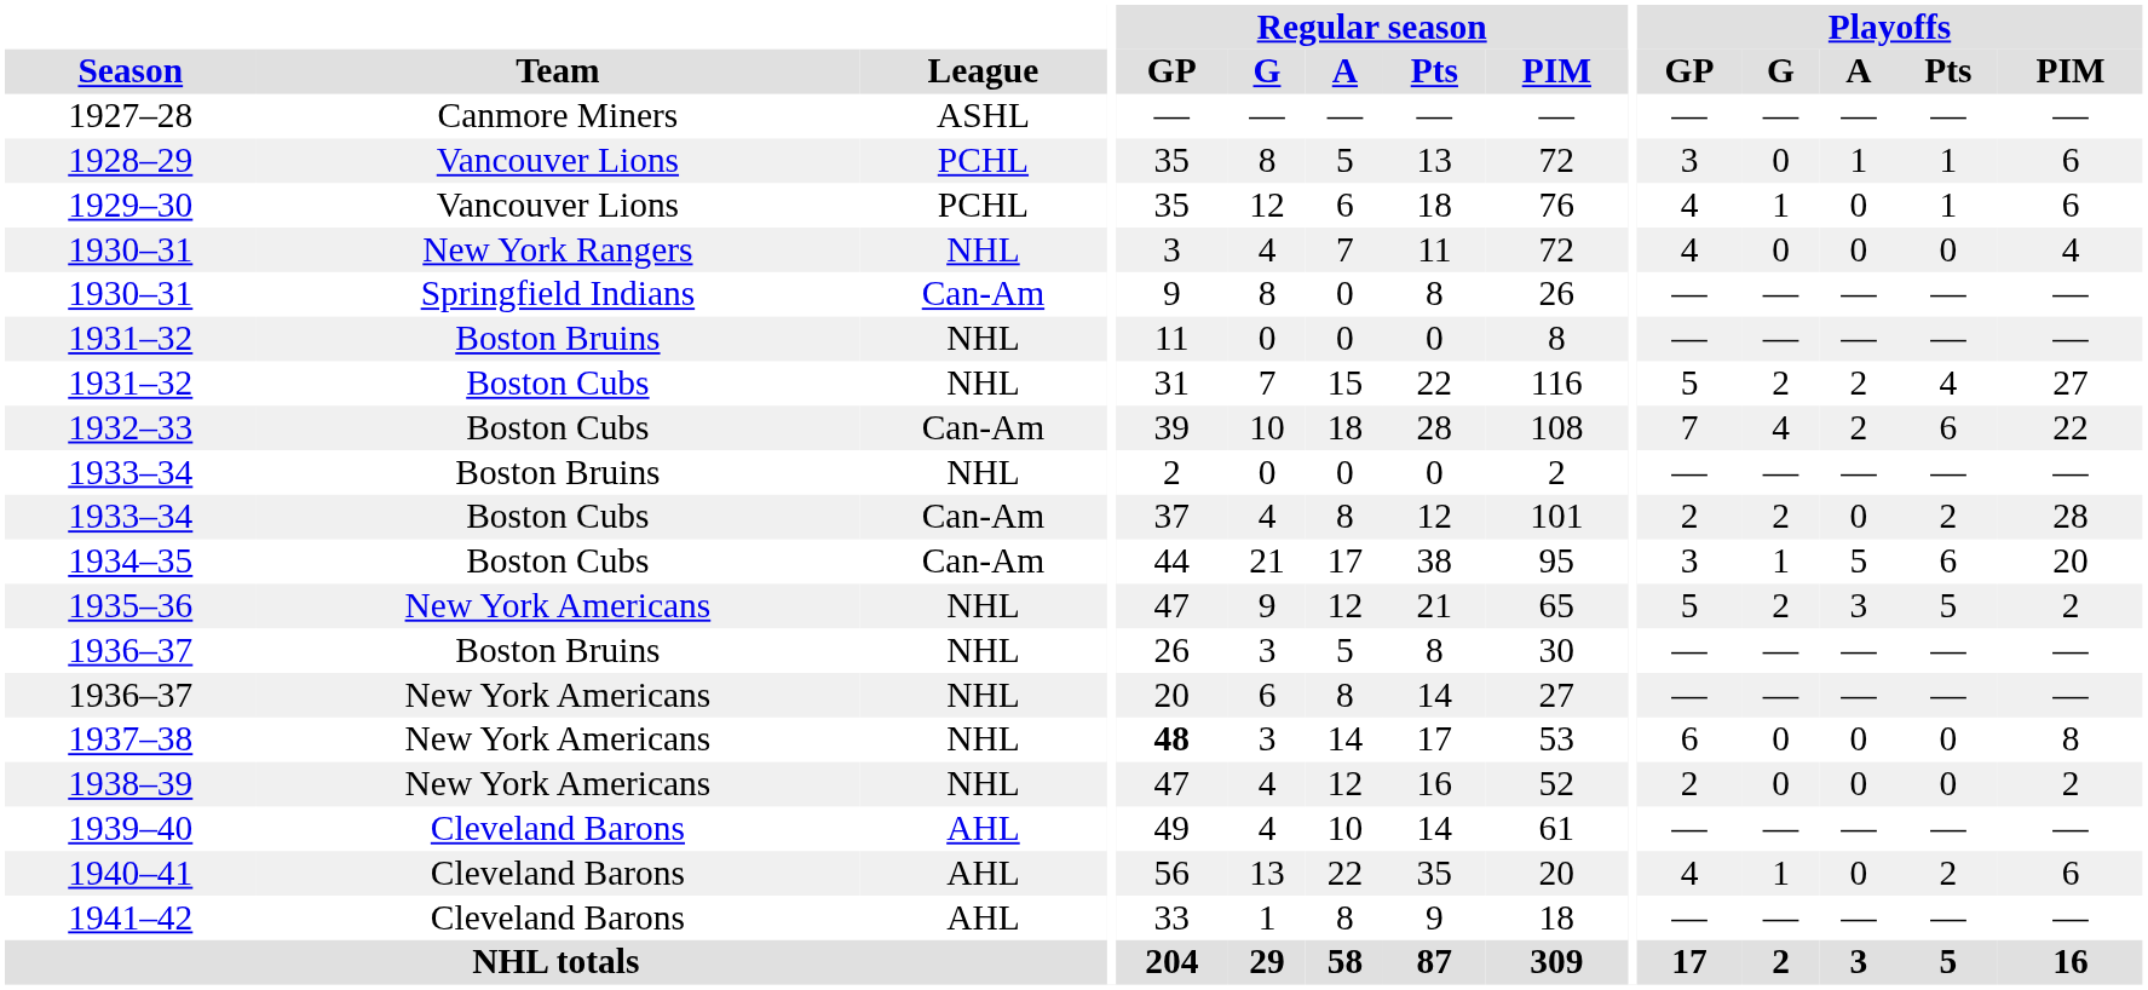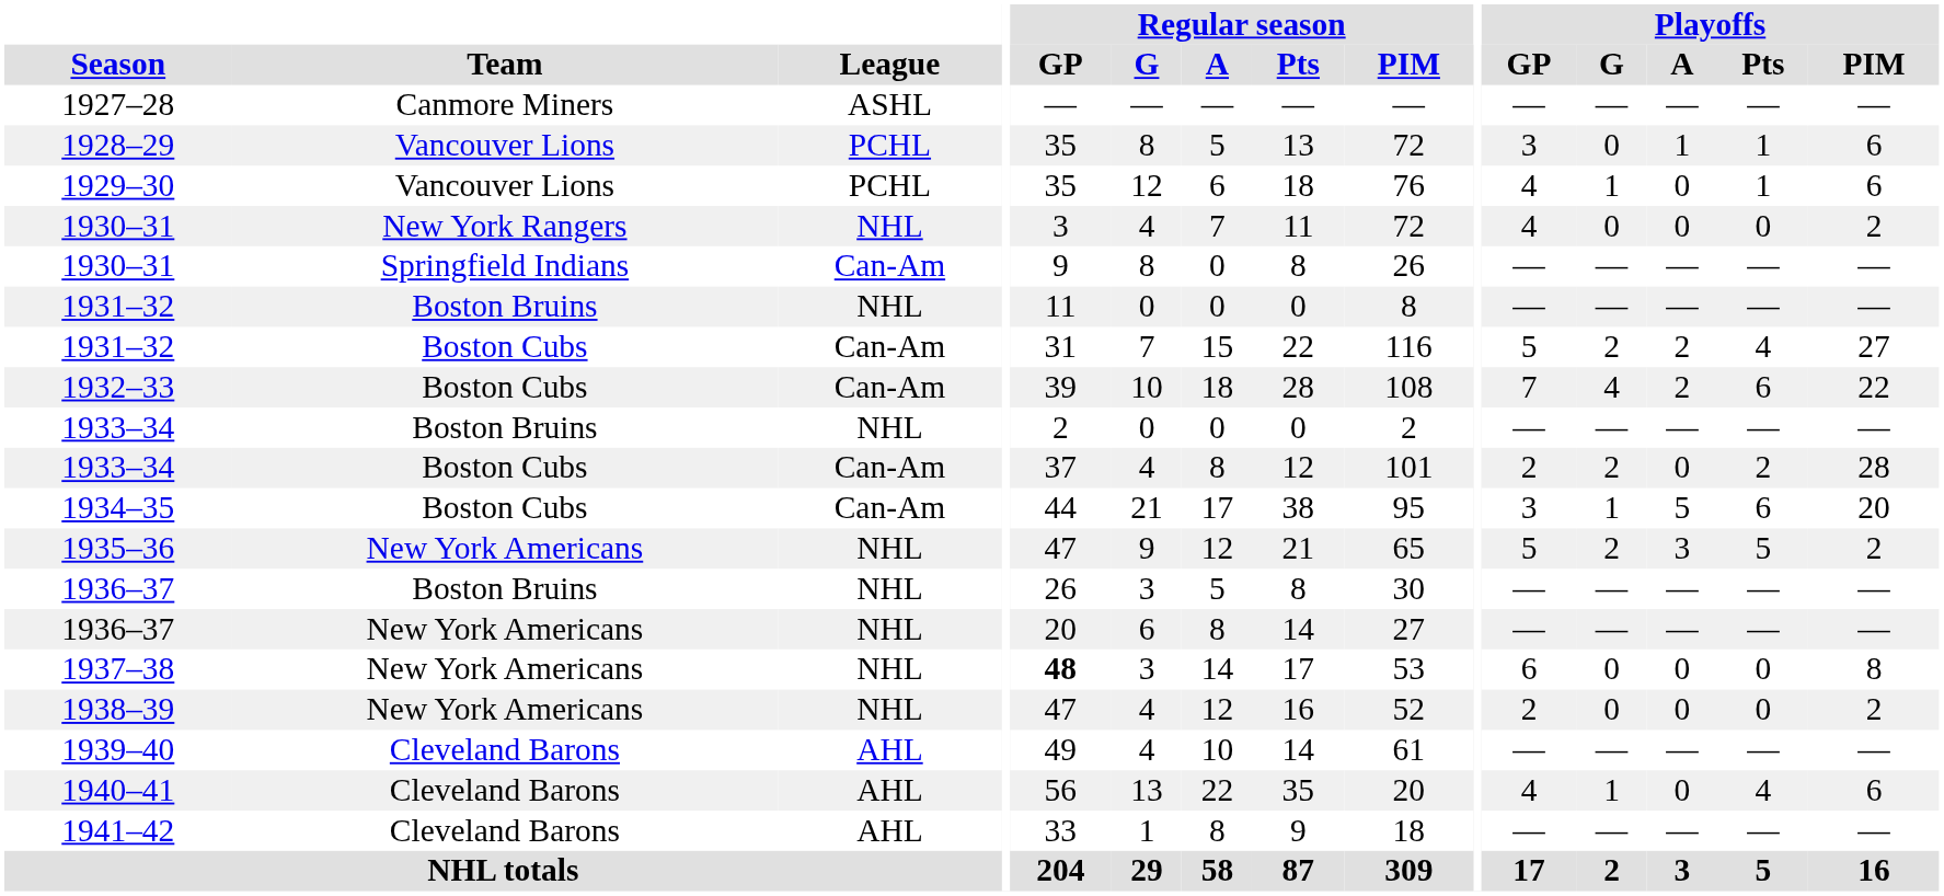 <table border="0" cellpadding="1" cellspacing="0" style="text-align:center; width:60em;">
 <tr bgcolor="#e0e0e0">
 <th colspan="3" bgcolor="#ffffff"></th>
 <th rowspan="100" bgcolor="#ffffff"></th>
 <th colspan="5"><a href='#'>Regular season</a></th>
 <th rowspan="100" bgcolor="#ffffff"></th>
 <th colspan="5"><a href='#'>Playoffs</a></th>
 </tr>
 <tr bgcolor="#e0e0e0">
 <th><a href='#'>Season</a></th>
 <th>Team</th>
 <th>League</th>
 <th>GP</th>
 <th><a href='#'>G</a></th>
 <th><a href='#'>A</a></th>
 <th><a href='#'>Pts</a></th>
 <th><a href='#'>PIM</a></th>
 <th>GP</th>
 <th>G</th>
 <th>A</th>
 <th>Pts</th>
 <th>PIM</th>
 </tr>
 <tr>
 <td>1927–28</td>
 <td>Canmore Miners</td>
 <td>ASHL</td>
 <td>—</td>
 <td>—</td>
 <td>—</td>
 <td>—</td>
 <td>—</td>
 <td>—</td>
 <td>—</td>
 <td>—</td>
 <td>—</td>
 <td>—</td>
 </tr>
 <tr bgcolor="#f0f0f0">
 <td><a href='#'>1928–29</a></td>
 <td><a href='#'>Vancouver Lions</a></td>
 <td><a href='#'>PCHL</a></td>
 <td>35</td>
 <td>8</td>
 <td>5</td>
 <td>13</td>
 <td>72</td>
 <td>3</td>
 <td>0</td>
 <td>1</td>
 <td>1</td>
 <td>6</td>
 </tr>
 <tr>
 <td><a href='#'>1929–30</a></td>
 <td>Vancouver Lions</td>
 <td>PCHL</td>
 <td>35</td>
 <td>12</td>
 <td>6</td>
 <td>18</td>
 <td>76</td>
 <td>4</td>
 <td>1</td>
 <td>0</td>
 <td>1</td>
 <td>6</td>
 </tr>
 <tr bgcolor="#f0f0f0">
 <td><a href='#'>1930–31</a></td>
 <td><a href='#'>New York Rangers</a></td>
 <td><a href='#'>NHL</a></td>
 <td>3</td>
 <td>4</td>
 <td>7</td>
 <td>11</td>
 <td>72</td>
 <td>4</td>
 <td>0</td>
 <td>0</td>
 <td>0</td>
-<td>4</td>
+<td>2</td>
 </tr>
 <tr>
 <td><a href='#'>1930–31</a></td>
 <td><a href='#'>Springfield Indians</a></td>
 <td><a href='#'>Can-Am</a></td>
 <td>9</td>
 <td>8</td>
 <td>0</td>
 <td>8</td>
 <td>26</td>
 <td>—</td>
 <td>—</td>
 <td>—</td>
 <td>—</td>
 <td>—</td>
 </tr>
 <tr bgcolor="#f0f0f0">
 <td><a href='#'>1931–32</a></td>
 <td><a href='#'>Boston Bruins</a></td>
 <td>NHL</td>
 <td>11</td>
 <td>0</td>
 <td>0</td>
 <td>0</td>
 <td>8</td>
 <td>—</td>
 <td>—</td>
 <td>—</td>
 <td>—</td>
 <td>—</td>
 </tr>
 <tr>
 <td><a href='#'>1931–32</a></td>
 <td><a href='#'>Boston Cubs</a></td>
-<td>NHL</td>
+<td>Can-Am</td>
 <td>31</td>
 <td>7</td>
 <td>15</td>
 <td>22</td>
 <td>116</td>
 <td>5</td>
 <td>2</td>
 <td>2</td>
 <td>4</td>
 <td>27</td>
 </tr>
 <tr bgcolor="#f0f0f0">
 <td><a href='#'>1932–33</a></td>
 <td>Boston Cubs</td>
 <td>Can-Am</td>
 <td>39</td>
 <td>10</td>
 <td>18</td>
 <td>28</td>
 <td>108</td>
 <td>7</td>
 <td>4</td>
 <td>2</td>
 <td>6</td>
 <td>22</td>
 </tr>
 <tr>
 <td><a href='#'>1933–34</a></td>
 <td>Boston Bruins</td>
 <td>NHL</td>
 <td>2</td>
 <td>0</td>
 <td>0</td>
 <td>0</td>
 <td>2</td>
 <td>—</td>
 <td>—</td>
 <td>—</td>
 <td>—</td>
 <td>—</td>
 </tr>
 <tr bgcolor="#f0f0f0">
 <td><a href='#'>1933–34</a></td>
 <td>Boston Cubs</td>
 <td>Can-Am</td>
 <td>37</td>
 <td>4</td>
 <td>8</td>
 <td>12</td>
 <td>101</td>
 <td>2</td>
 <td>2</td>
 <td>0</td>
 <td>2</td>
 <td>28</td>
 </tr>
 <tr>
 <td><a href='#'>1934–35</a></td>
 <td>Boston Cubs</td>
 <td>Can-Am</td>
 <td>44</td>
 <td>21</td>
 <td>17</td>
 <td>38</td>
 <td>95</td>
 <td>3</td>
 <td>1</td>
 <td>5</td>
 <td>6</td>
 <td>20</td>
 </tr>
 <tr bgcolor="#f0f0f0">
 <td><a href='#'>1935–36</a></td>
 <td><a href='#'>New York Americans</a></td>
 <td>NHL</td>
 <td>47</td>
 <td>9</td>
 <td>12</td>
 <td>21</td>
 <td>65</td>
 <td>5</td>
 <td>2</td>
 <td>3</td>
 <td>5</td>
 <td>2</td>
 </tr>
 <tr>
 <td><a href='#'>1936–37</a></td>
 <td>Boston Bruins</td>
 <td>NHL</td>
 <td>26</td>
 <td>3</td>
 <td>5</td>
 <td>8</td>
 <td>30</td>
 <td>—</td>
 <td>—</td>
 <td>—</td>
 <td>—</td>
 <td>—</td>
 </tr>
 <tr bgcolor="#f0f0f0">
 <td>1936–37</td>
 <td>New York Americans</td>
 <td>NHL</td>
 <td>20</td>
 <td>6</td>
 <td>8</td>
 <td>14</td>
 <td>27</td>
 <td>—</td>
 <td>—</td>
 <td>—</td>
 <td>—</td>
 <td>—</td>
 </tr>
 <tr>
 <td><a href='#'>1937–38</a></td>
 <td>New York Americans</td>
 <td>NHL</td>
 <td><strong>48</strong></td>
 <td>3</td>
 <td>14</td>
 <td>17</td>
 <td>53</td>
 <td>6</td>
 <td>0</td>
 <td>0</td>
 <td>0</td>
 <td>8</td>
 </tr>
 <tr bgcolor="#f0f0f0">
 <td><a href='#'>1938–39</a></td>
 <td>New York Americans</td>
 <td>NHL</td>
 <td>47</td>
 <td>4</td>
 <td>12</td>
 <td>16</td>
 <td>52</td>
 <td>2</td>
 <td>0</td>
 <td>0</td>
 <td>0</td>
 <td>2</td>
 </tr>
 <tr>
 <td><a href='#'>1939–40</a></td>
 <td><a href='#'>Cleveland Barons</a></td>
 <td><a href='#'>AHL</a></td>
 <td>49</td>
 <td>4</td>
 <td>10</td>
 <td>14</td>
 <td>61</td>
 <td>—</td>
 <td>—</td>
 <td>—</td>
 <td>—</td>
 <td>—</td>
 </tr>
 <tr bgcolor="#f0f0f0">
 <td><a href='#'>1940–41</a></td>
 <td>Cleveland Barons</td>
 <td>AHL</td>
 <td>56</td>
 <td>13</td>
 <td>22</td>
 <td>35</td>
 <td>20</td>
 <td>4</td>
 <td>1</td>
 <td>0</td>
-<td>2</td>
+<td>4</td>
 <td>6</td>
 </tr>
 <tr>
 <td><a href='#'>1941–42</a></td>
 <td>Cleveland Barons</td>
 <td>AHL</td>
 <td>33</td>
 <td>1</td>
 <td>8</td>
 <td>9</td>
 <td>18</td>
 <td>—</td>
 <td>—</td>
 <td>—</td>
 <td>—</td>
 <td>—</td>
 </tr>
 <tr bgcolor="#e0e0e0">
 <th colspan="3">NHL totals</th>
 <th>204</th>
 <th>29</th>
 <th>58</th>
 <th>87</th>
 <th>309</th>
 <th>17</th>
 <th>2</th>
 <th>3</th>
 <th>5</th>
 <th>16</th>
 </tr>
 </table>
